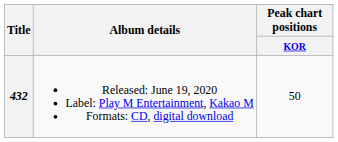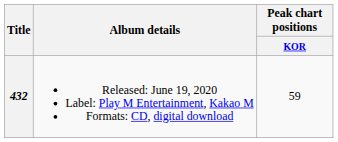 <table class="wikitable plainrowheaders" style="text-align:center;">
 <tr>
 <th scope="col" rowspan="2">Title</th>
 <th scope="col" rowspan="2">Album details</th>
 <th scope="col" colspan="1" style="width:6em;">Peak chart positions</th>
 </tr>
 <tr>
 <th><small><a href='#'>KOR</a></small><br></th>
 </tr>
 <tr>
 <th scope="row"><em>432</em></th>
 <td><br><ul><li>Released: June 19, 2020</li><li>Label: <a href='#'>Play M Entertainment</a>, <a href='#'>Kakao M</a></li><li>Formats: <a href='#'>CD</a>, <a href='#'>digital download</a></li></ul></td>
-<td>50</td>
+<td>59</td>
 </tr>
 </table>
